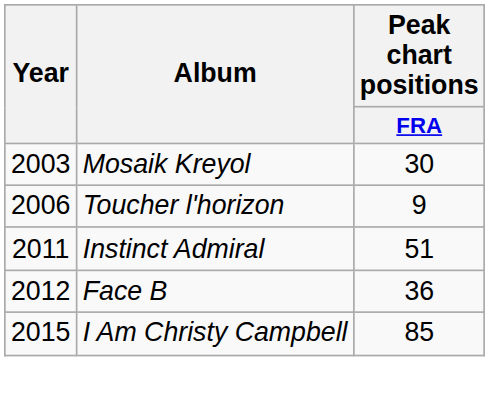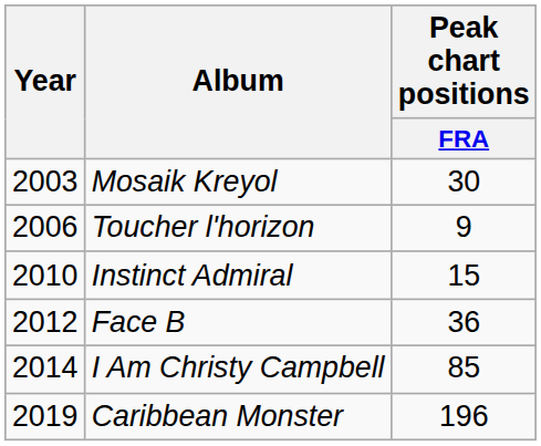 <table class="wikitable" style="text-align:center;">
 <tr>
 <th rowspan="2">Year</th>
 <th rowspan="2">Album</th>
 <th colspan="1">Peak chart positions</th>
 </tr>
 <tr style="font-size:smaller;">
 <th width="35"><a href='#'>FRA</a><br></th>
 </tr>
 <tr>
 <td>2003</td>
 <td align="left"><em>Mosaik Kreyol</em></td>
 <td>30</td>
 </tr>
 <tr>
 <td>2006</td>
 <td align="left"><em>Toucher l'horizon</em></td>
 <td>9</td>
 </tr>
 <tr>
-<td>2011</td>
+<td>2010</td>
 <td align="left"><em>Instinct Admiral</em></td>
-<td>51</td>
+<td>15</td>
 </tr>
 <tr>
 <td>2012</td>
 <td align="left"><em>Face B</em></td>
 <td>36</td>
 </tr>
 <tr>
-<td>2015</td>
+<td>2014</td>
 <td align="left"><em>I Am Christy Campbell</em></td>
 <td>85</td>
 </tr>
+<tr>
+<td>2019</td>
+<td align="left"><em>Caribbean Monster</em></td>
+<td>196<br></td>
+</tr>
 </table>
